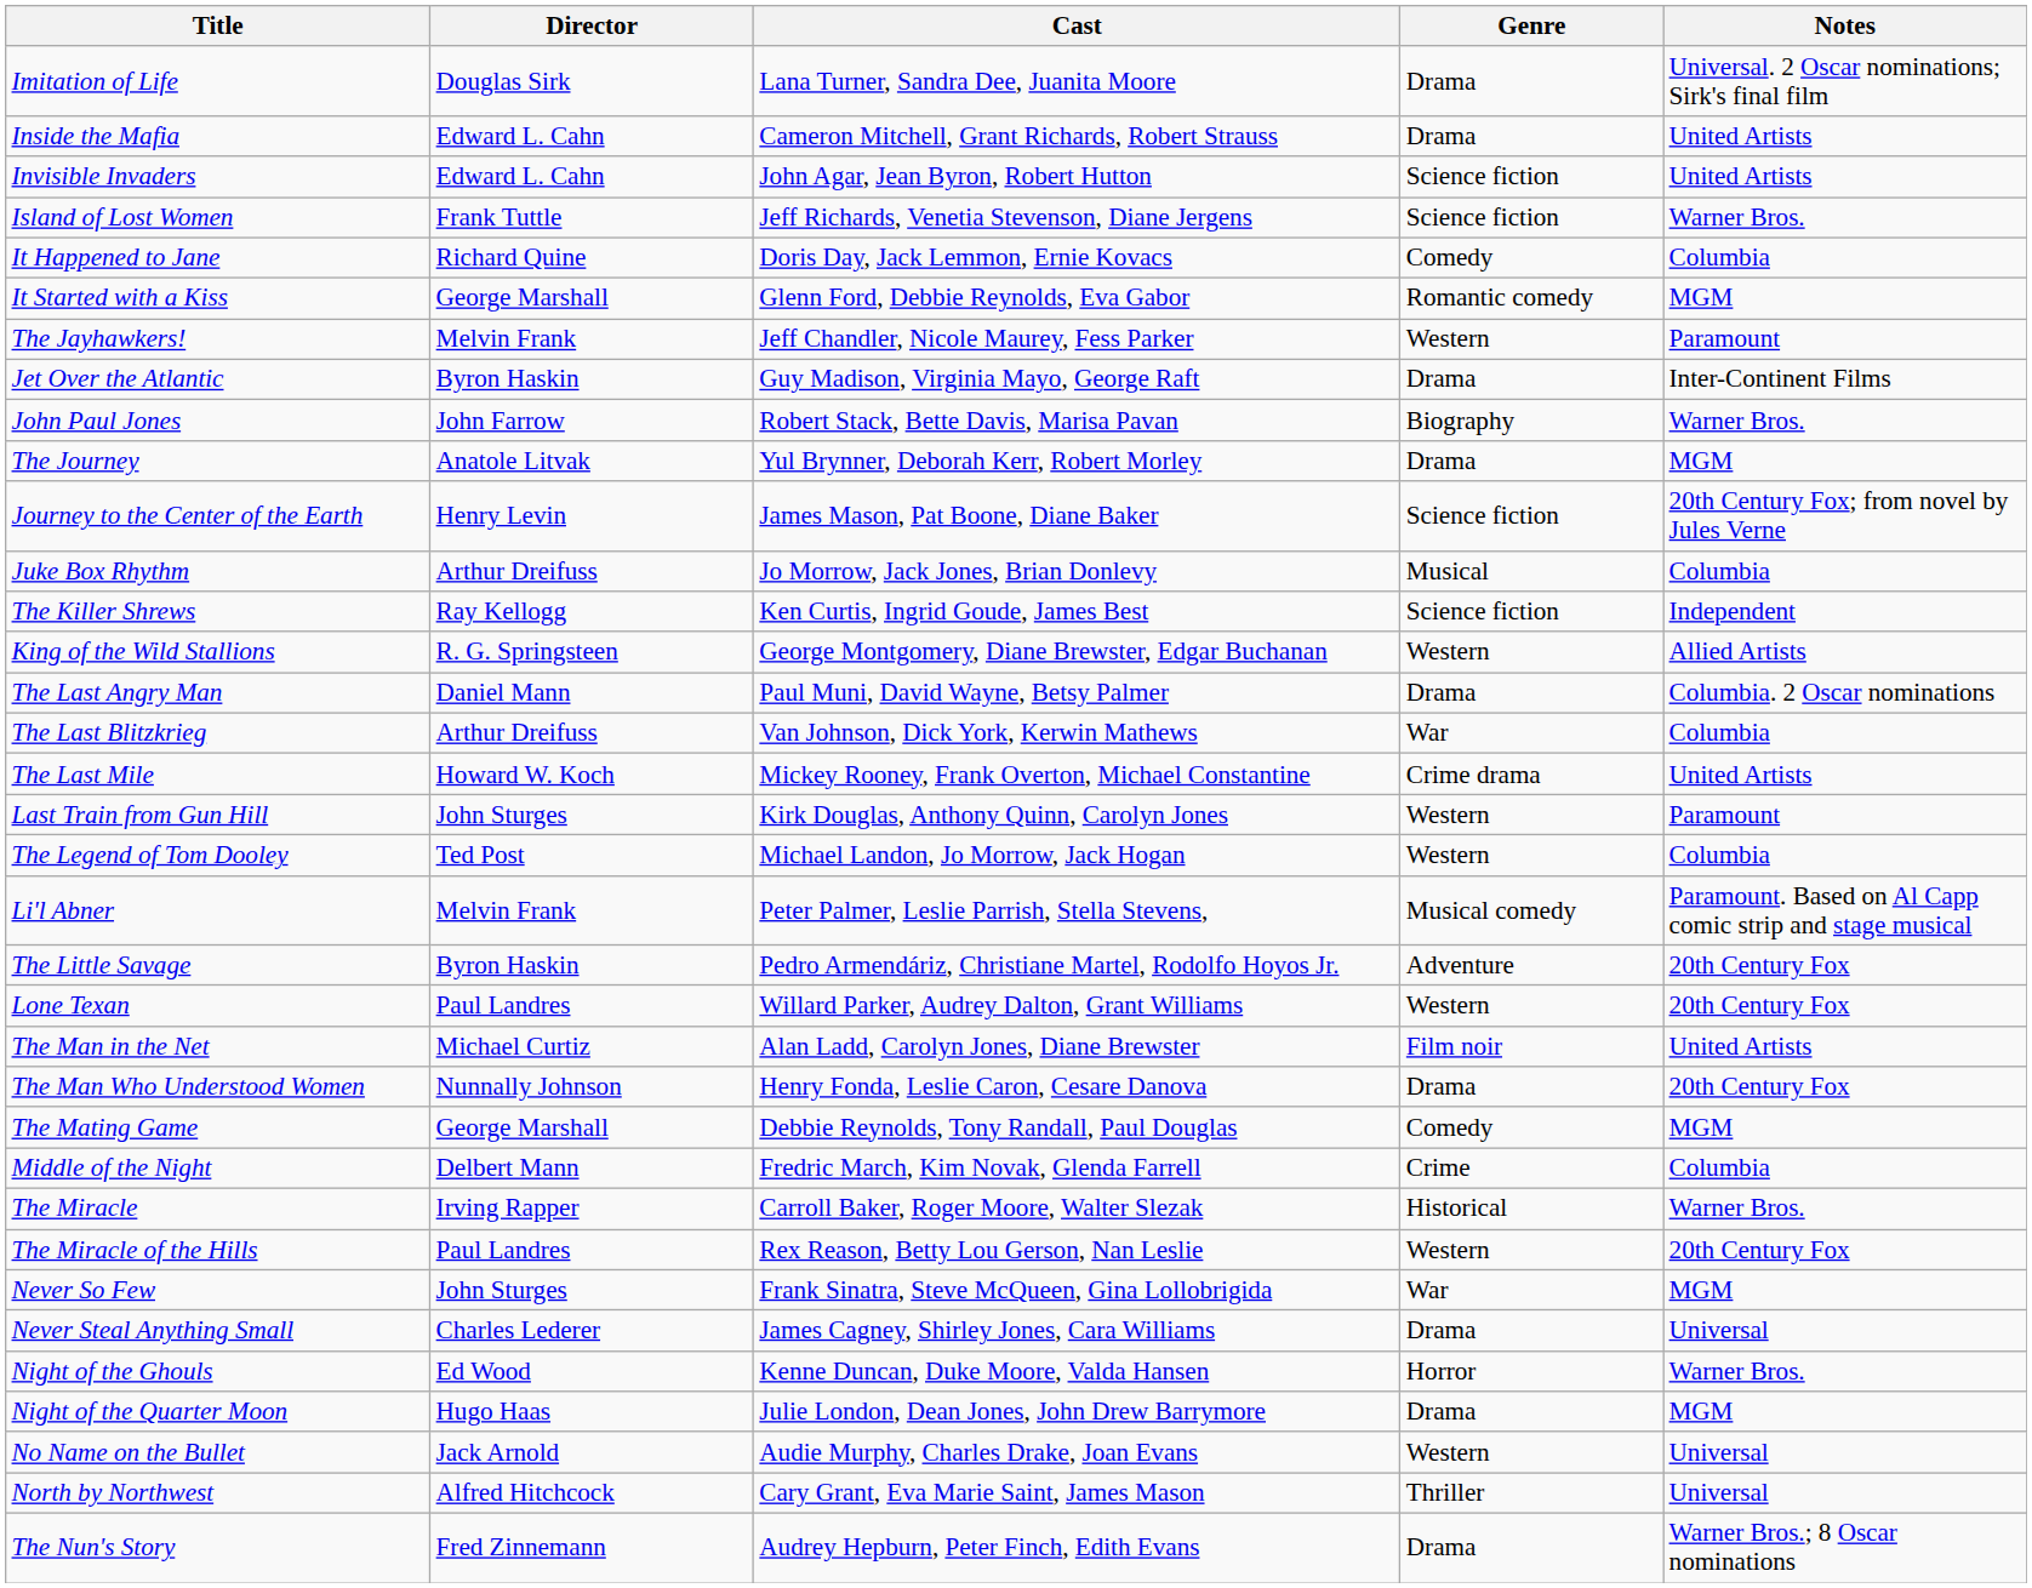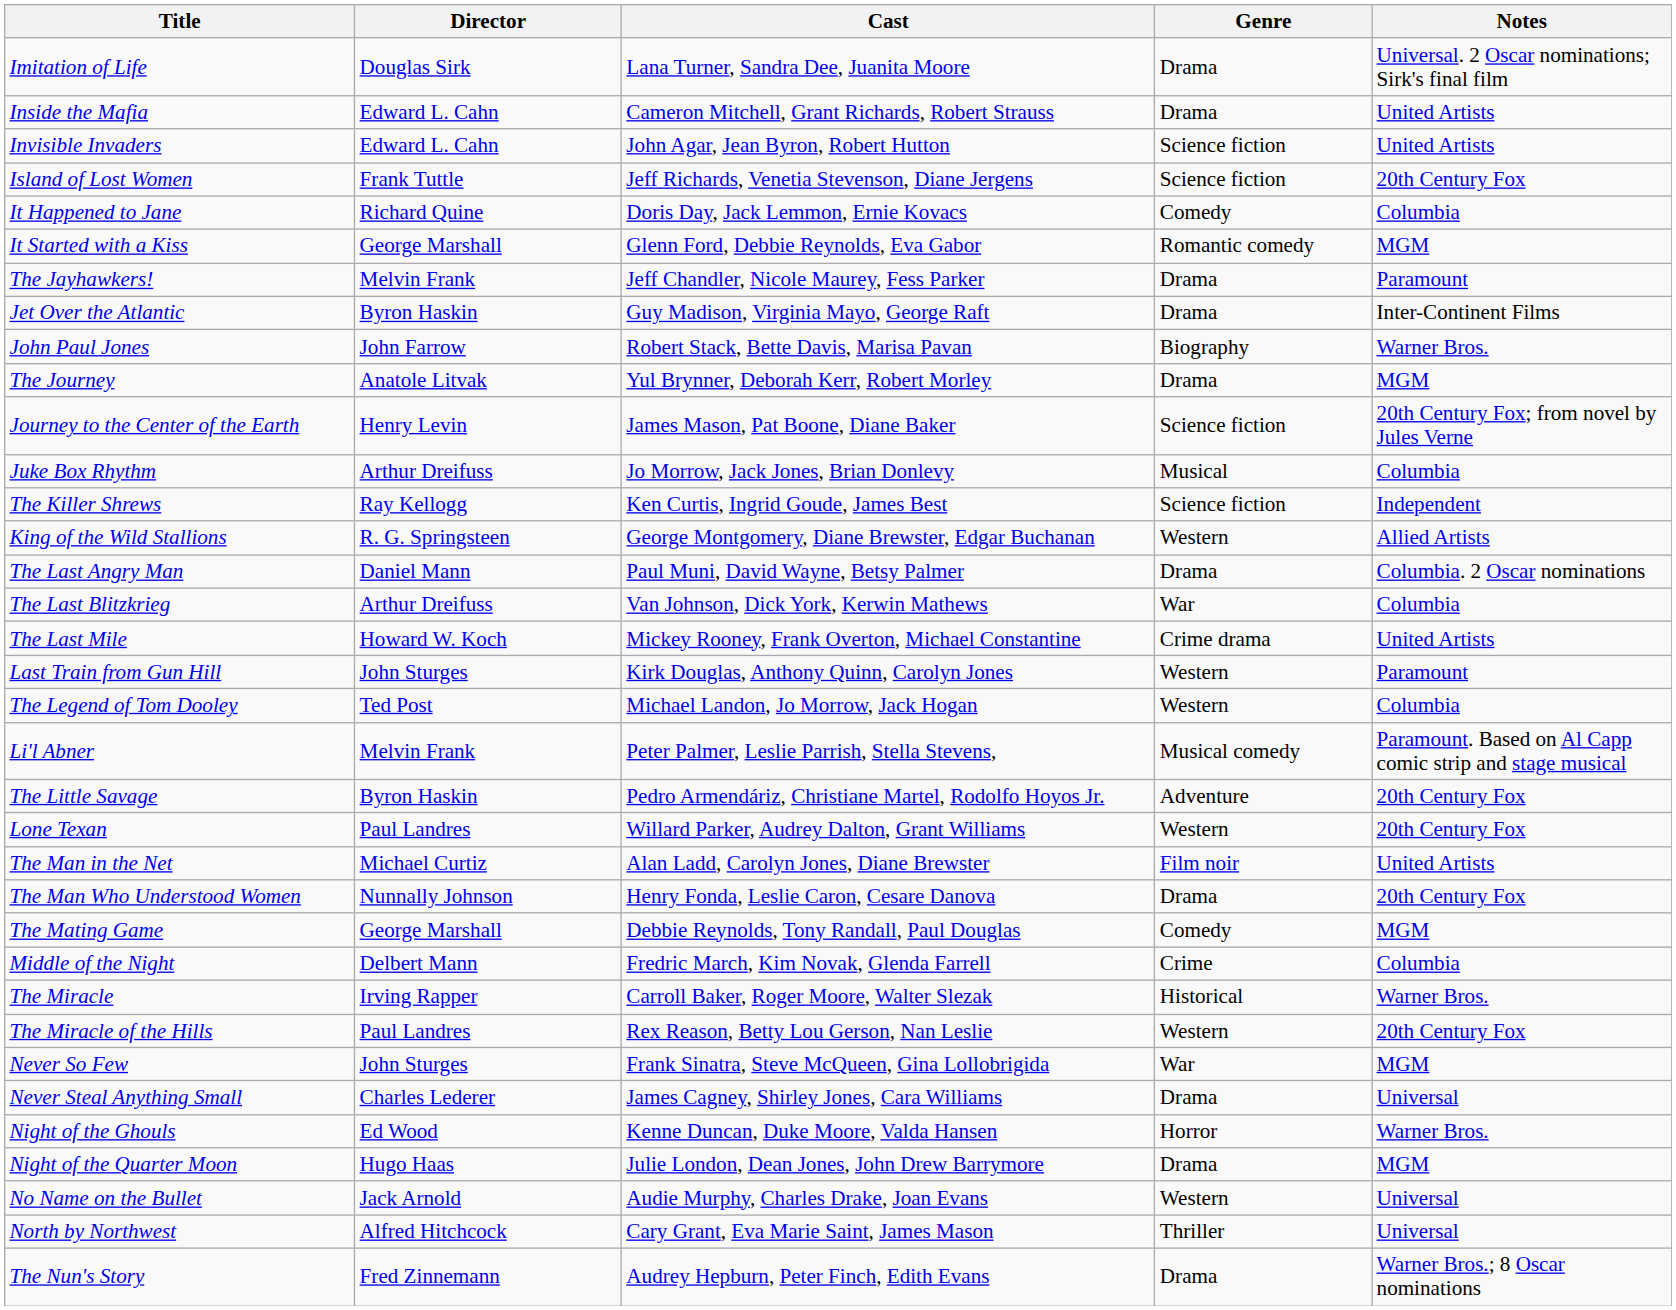 <table class="wikitable" width= "100%">
 <tr>
 <th width=21%>Title</th>
 <th width=16%>Director</th>
 <th width=32%>Cast</th>
 <th width=13%>Genre</th>
 <th width=18%>Notes</th>
 </tr>
 <tr>
 <td><em><a href='#'>Imitation of Life</a></em></td>
 <td><a href='#'>Douglas Sirk</a></td>
 <td><a href='#'>Lana Turner</a>, <a href='#'>Sandra Dee</a>, <a href='#'>Juanita Moore</a></td>
 <td>Drama</td>
 <td><a href='#'>Universal</a>. 2 <a href='#'>Oscar</a> nominations; Sirk's final film</td>
 </tr>
 <tr>
 <td><em><a href='#'>Inside the Mafia</a></em></td>
 <td><a href='#'>Edward L. Cahn</a></td>
 <td><a href='#'>Cameron Mitchell</a>, <a href='#'>Grant Richards</a>, <a href='#'>Robert Strauss</a></td>
 <td>Drama</td>
 <td><a href='#'>United Artists</a></td>
 </tr>
 <tr>
 <td><em><a href='#'>Invisible Invaders</a></em></td>
 <td><a href='#'>Edward L. Cahn</a></td>
 <td><a href='#'>John Agar</a>, <a href='#'>Jean Byron</a>, <a href='#'>Robert Hutton</a></td>
 <td>Science fiction</td>
 <td><a href='#'>United Artists</a></td>
 </tr>
 <tr>
 <td><em><a href='#'>Island of Lost Women</a></em></td>
 <td><a href='#'>Frank Tuttle</a></td>
 <td><a href='#'>Jeff Richards</a>, <a href='#'>Venetia Stevenson</a>, <a href='#'>Diane Jergens</a></td>
 <td>Science fiction</td>
-<td><a href='#'>Warner Bros.</a></td>
+<td><a href='#'>20th Century Fox</a></td>
 </tr>
 <tr>
 <td><em><a href='#'>It Happened to Jane</a></em></td>
 <td><a href='#'>Richard Quine</a></td>
 <td><a href='#'>Doris Day</a>, <a href='#'>Jack Lemmon</a>, <a href='#'>Ernie Kovacs</a></td>
 <td>Comedy</td>
 <td><a href='#'>Columbia</a></td>
 </tr>
 <tr>
 <td><em><a href='#'>It Started with a Kiss</a></em></td>
 <td><a href='#'>George Marshall</a></td>
 <td><a href='#'>Glenn Ford</a>, <a href='#'>Debbie Reynolds</a>, <a href='#'>Eva Gabor</a></td>
 <td>Romantic comedy</td>
 <td><a href='#'>MGM</a></td>
 </tr>
 <tr>
 <td><em><a href='#'>The Jayhawkers!</a></em></td>
 <td><a href='#'>Melvin Frank</a></td>
 <td><a href='#'>Jeff Chandler</a>, <a href='#'>Nicole Maurey</a>, <a href='#'>Fess Parker</a></td>
-<td>Western</td>
+<td>Drama</td>
 <td><a href='#'>Paramount</a></td>
 </tr>
 <tr>
 <td><em><a href='#'>Jet Over the Atlantic</a></em></td>
 <td><a href='#'>Byron Haskin</a></td>
 <td><a href='#'>Guy Madison</a>, <a href='#'>Virginia Mayo</a>, <a href='#'>George Raft</a></td>
 <td>Drama</td>
 <td>Inter-Continent Films</td>
 </tr>
 <tr>
 <td><em><a href='#'>John Paul Jones</a></em></td>
 <td><a href='#'>John Farrow</a></td>
 <td><a href='#'>Robert Stack</a>, <a href='#'>Bette Davis</a>, <a href='#'>Marisa Pavan</a></td>
 <td>Biography</td>
 <td><a href='#'>Warner Bros.</a></td>
 </tr>
 <tr>
 <td><em><a href='#'>The Journey</a></em></td>
 <td><a href='#'>Anatole Litvak</a></td>
 <td><a href='#'>Yul Brynner</a>, <a href='#'>Deborah Kerr</a>, <a href='#'>Robert Morley</a></td>
 <td>Drama</td>
 <td><a href='#'>MGM</a></td>
 </tr>
 <tr>
 <td><em><a href='#'>Journey to the Center of the Earth</a></em></td>
 <td><a href='#'>Henry Levin</a></td>
 <td><a href='#'>James Mason</a>, <a href='#'>Pat Boone</a>, <a href='#'>Diane Baker</a></td>
 <td>Science fiction</td>
 <td><a href='#'>20th Century Fox</a>; from novel by <a href='#'>Jules Verne</a></td>
 </tr>
 <tr>
 <td><em><a href='#'>Juke Box Rhythm</a></em></td>
 <td><a href='#'>Arthur Dreifuss</a></td>
 <td><a href='#'>Jo Morrow</a>, <a href='#'>Jack Jones</a>, <a href='#'>Brian Donlevy</a></td>
 <td>Musical</td>
 <td><a href='#'>Columbia</a></td>
 </tr>
 <tr>
 <td><em><a href='#'>The Killer Shrews</a></em></td>
 <td><a href='#'>Ray Kellogg</a></td>
 <td><a href='#'>Ken Curtis</a>, <a href='#'>Ingrid Goude</a>, <a href='#'>James Best</a></td>
 <td>Science fiction</td>
 <td><a href='#'>Independent</a></td>
 </tr>
 <tr>
 <td><em><a href='#'>King of the Wild Stallions</a></em></td>
 <td><a href='#'>R. G. Springsteen</a></td>
 <td><a href='#'>George Montgomery</a>, <a href='#'>Diane Brewster</a>, <a href='#'>Edgar Buchanan</a></td>
 <td>Western</td>
 <td><a href='#'>Allied Artists</a></td>
 </tr>
 <tr>
 <td><em><a href='#'>The Last Angry Man</a></em></td>
 <td><a href='#'>Daniel Mann</a></td>
 <td><a href='#'>Paul Muni</a>, <a href='#'>David Wayne</a>, <a href='#'>Betsy Palmer</a></td>
 <td>Drama</td>
 <td><a href='#'>Columbia</a>. 2 <a href='#'>Oscar</a> nominations</td>
 </tr>
 <tr>
 <td><em><a href='#'>The Last Blitzkrieg</a></em></td>
 <td><a href='#'>Arthur Dreifuss</a></td>
 <td><a href='#'>Van Johnson</a>, <a href='#'>Dick York</a>, <a href='#'>Kerwin Mathews</a></td>
 <td>War</td>
 <td><a href='#'>Columbia</a></td>
 </tr>
 <tr>
 <td><em><a href='#'>The Last Mile</a></em></td>
 <td><a href='#'>Howard W. Koch</a></td>
 <td><a href='#'>Mickey Rooney</a>, <a href='#'>Frank Overton</a>, <a href='#'>Michael Constantine</a></td>
 <td>Crime drama</td>
 <td><a href='#'>United Artists</a></td>
 </tr>
 <tr>
 <td><em><a href='#'>Last Train from Gun Hill</a></em></td>
 <td><a href='#'>John Sturges</a></td>
 <td><a href='#'>Kirk Douglas</a>, <a href='#'>Anthony Quinn</a>, <a href='#'>Carolyn Jones</a></td>
 <td>Western</td>
 <td><a href='#'>Paramount</a></td>
 </tr>
 <tr>
 <td><em><a href='#'>The Legend of Tom Dooley</a></em></td>
 <td><a href='#'>Ted Post</a></td>
 <td><a href='#'>Michael Landon</a>, <a href='#'>Jo Morrow</a>, <a href='#'>Jack Hogan</a></td>
 <td>Western</td>
 <td><a href='#'>Columbia</a></td>
 </tr>
 <tr>
 <td><em><a href='#'>Li'l Abner</a></em></td>
 <td><a href='#'>Melvin Frank</a></td>
 <td><a href='#'>Peter Palmer</a>, <a href='#'>Leslie Parrish</a>, <a href='#'>Stella Stevens</a>,</td>
 <td>Musical comedy</td>
 <td><a href='#'>Paramount</a>. Based on <a href='#'>Al Capp</a> comic strip and <a href='#'>stage musical</a></td>
 </tr>
 <tr>
 <td><em><a href='#'>The Little Savage</a></em></td>
 <td><a href='#'>Byron Haskin</a></td>
 <td><a href='#'>Pedro Armendáriz</a>, <a href='#'>Christiane Martel</a>, <a href='#'>Rodolfo Hoyos Jr.</a></td>
 <td>Adventure</td>
 <td><a href='#'>20th Century Fox</a></td>
 </tr>
 <tr>
 <td><em><a href='#'>Lone Texan</a></em></td>
 <td><a href='#'>Paul Landres</a></td>
 <td><a href='#'>Willard Parker</a>, <a href='#'>Audrey Dalton</a>, <a href='#'>Grant Williams</a></td>
 <td>Western</td>
 <td><a href='#'>20th Century Fox</a></td>
 </tr>
 <tr>
 <td><em><a href='#'>The Man in the Net</a></em></td>
 <td><a href='#'>Michael Curtiz</a></td>
 <td><a href='#'>Alan Ladd</a>, <a href='#'>Carolyn Jones</a>, <a href='#'>Diane Brewster</a></td>
 <td><a href='#'>Film noir</a></td>
 <td><a href='#'>United Artists</a></td>
 </tr>
 <tr>
 <td><em><a href='#'>The Man Who Understood Women</a></em></td>
 <td><a href='#'>Nunnally Johnson</a></td>
 <td><a href='#'>Henry Fonda</a>, <a href='#'>Leslie Caron</a>, <a href='#'>Cesare Danova</a></td>
 <td>Drama</td>
 <td><a href='#'>20th Century Fox</a></td>
 </tr>
 <tr>
 <td><em><a href='#'>The Mating Game</a></em></td>
 <td><a href='#'>George Marshall</a></td>
 <td><a href='#'>Debbie Reynolds</a>, <a href='#'>Tony Randall</a>, <a href='#'>Paul Douglas</a></td>
 <td>Comedy</td>
 <td><a href='#'>MGM</a></td>
 </tr>
 <tr>
 <td><em><a href='#'>Middle of the Night</a></em></td>
 <td><a href='#'>Delbert Mann</a></td>
 <td><a href='#'>Fredric March</a>, <a href='#'>Kim Novak</a>, <a href='#'>Glenda Farrell</a></td>
 <td>Crime</td>
 <td><a href='#'>Columbia</a></td>
 </tr>
 <tr>
 <td><em><a href='#'>The Miracle</a></em></td>
 <td><a href='#'>Irving Rapper</a></td>
 <td><a href='#'>Carroll Baker</a>, <a href='#'>Roger Moore</a>, <a href='#'>Walter Slezak</a></td>
 <td>Historical</td>
 <td><a href='#'>Warner Bros.</a></td>
 </tr>
 <tr>
 <td><em><a href='#'>The Miracle of the Hills</a></em></td>
 <td><a href='#'>Paul Landres</a></td>
 <td><a href='#'>Rex Reason</a>, <a href='#'>Betty Lou Gerson</a>, <a href='#'>Nan Leslie</a></td>
 <td>Western</td>
 <td><a href='#'>20th Century Fox</a></td>
 </tr>
 <tr>
 <td><em><a href='#'>Never So Few</a></em></td>
 <td><a href='#'>John Sturges</a></td>
 <td><a href='#'>Frank Sinatra</a>, <a href='#'>Steve McQueen</a>, <a href='#'>Gina Lollobrigida</a></td>
 <td>War</td>
 <td><a href='#'>MGM</a></td>
 </tr>
 <tr>
 <td><em><a href='#'>Never Steal Anything Small</a></em></td>
 <td><a href='#'>Charles Lederer</a></td>
 <td><a href='#'>James Cagney</a>, <a href='#'>Shirley Jones</a>, <a href='#'>Cara Williams</a></td>
 <td>Drama</td>
 <td><a href='#'>Universal</a></td>
 </tr>
 <tr>
 <td><em><a href='#'>Night of the Ghouls</a></em></td>
 <td><a href='#'>Ed Wood</a></td>
 <td><a href='#'>Kenne Duncan</a>, <a href='#'>Duke Moore</a>, <a href='#'>Valda Hansen</a></td>
 <td>Horror</td>
 <td><a href='#'>Warner Bros.</a></td>
 </tr>
 <tr>
 <td><em><a href='#'>Night of the Quarter Moon</a></em></td>
 <td><a href='#'>Hugo Haas</a></td>
 <td><a href='#'>Julie London</a>, <a href='#'>Dean Jones</a>, <a href='#'>John Drew Barrymore</a></td>
 <td>Drama</td>
 <td><a href='#'>MGM</a></td>
 </tr>
 <tr>
 <td><em><a href='#'>No Name on the Bullet</a></em></td>
 <td><a href='#'>Jack Arnold</a></td>
 <td><a href='#'>Audie Murphy</a>, <a href='#'>Charles Drake</a>, <a href='#'>Joan Evans</a></td>
 <td>Western</td>
 <td><a href='#'>Universal</a></td>
 </tr>
 <tr>
 <td><em><a href='#'>North by Northwest</a></em></td>
 <td><a href='#'>Alfred Hitchcock</a></td>
 <td><a href='#'>Cary Grant</a>, <a href='#'>Eva Marie Saint</a>, <a href='#'>James Mason</a></td>
 <td>Thriller</td>
 <td><a href='#'>Universal</a></td>
 </tr>
 <tr>
 <td><em><a href='#'>The Nun's Story</a></em></td>
 <td><a href='#'>Fred Zinnemann</a></td>
 <td><a href='#'>Audrey Hepburn</a>, <a href='#'>Peter Finch</a>, <a href='#'>Edith Evans</a></td>
 <td>Drama</td>
 <td><a href='#'>Warner Bros.</a>; 8 <a href='#'>Oscar</a> nominations</td>
 </tr>
 </table>
